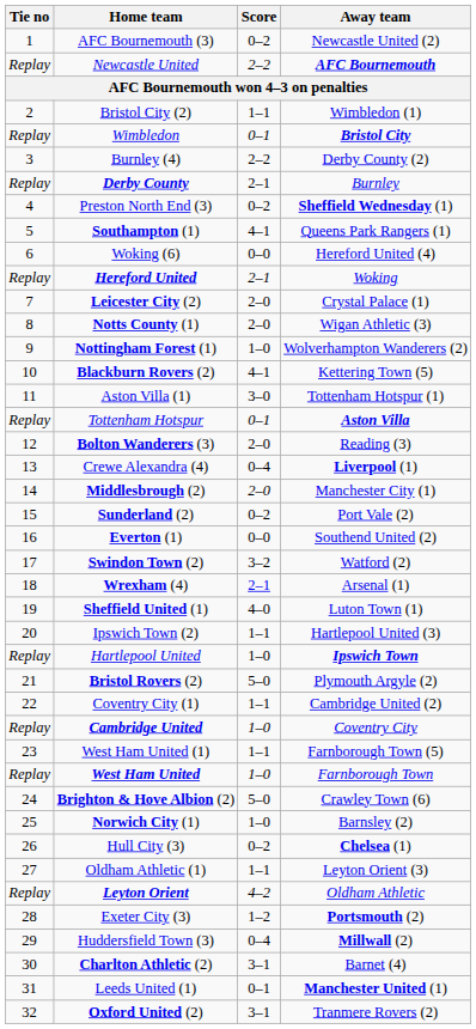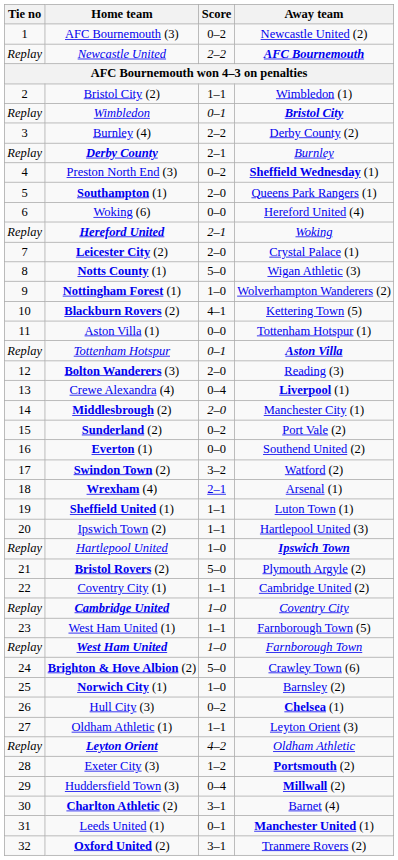 <table class="wikitable" style="text-align: center">
 <tr>
 <th>Tie no</th>
 <th>Home team</th>
 <th>Score</th>
 <th>Away team</th>
 </tr>
 <tr>
 <td>1</td>
 <td><a href='#'>AFC Bournemouth</a> (3)</td>
 <td>0–2</td>
 <td><a href='#'>Newcastle United</a> (2)</td>
 </tr>
 <tr>
 <td><em>Replay</em></td>
 <td><em><a href='#'>Newcastle United</a></em></td>
 <td><em>2–2</em></td>
 <td><strong><em><a href='#'>AFC Bournemouth</a></em></strong></td>
 </tr>
 <tr>
 <th colspan=4>AFC Bournemouth won 4–3 on penalties</th>
 </tr>
 <tr>
 <td>2</td>
 <td><a href='#'>Bristol City</a> (2)</td>
 <td>1–1</td>
 <td><a href='#'>Wimbledon</a> (1)</td>
 </tr>
 <tr>
 <td><em>Replay</em></td>
 <td><em><a href='#'>Wimbledon</a></em></td>
 <td><em>0–1</em></td>
 <td><strong><em><a href='#'>Bristol City</a></em></strong></td>
 </tr>
 <tr>
 <td>3</td>
 <td><a href='#'>Burnley</a> (4)</td>
 <td>2–2</td>
 <td><a href='#'>Derby County</a> (2)</td>
 </tr>
 <tr>
 <td><em>Replay</em></td>
 <td><strong><em><a href='#'>Derby County</a></em></strong></td>
 <td>2–1</td>
 <td><em><a href='#'>Burnley</a></em></td>
 </tr>
 <tr>
 <td>4</td>
 <td><a href='#'>Preston North End</a> (3)</td>
 <td>0–2</td>
 <td><strong><a href='#'>Sheffield Wednesday</a></strong> (1)</td>
 </tr>
 <tr>
 <td>5</td>
 <td><strong><a href='#'>Southampton</a></strong> (1)</td>
-<td>4–1</td>
+<td>2–0</td>
 <td><a href='#'>Queens Park Rangers</a> (1)</td>
 </tr>
 <tr>
 <td>6</td>
 <td><a href='#'>Woking</a> (6)</td>
 <td>0–0</td>
 <td><a href='#'>Hereford United</a> (4)</td>
 </tr>
 <tr>
 <td><em>Replay</em></td>
 <td><strong><em><a href='#'>Hereford United</a></em></strong></td>
 <td><em>2–1</em></td>
 <td><em><a href='#'>Woking</a></em></td>
 </tr>
 <tr>
 <td>7</td>
 <td><strong><a href='#'>Leicester City</a></strong> (2)</td>
 <td>2–0</td>
 <td><a href='#'>Crystal Palace</a> (1)</td>
 </tr>
 <tr>
 <td>8</td>
 <td><strong><a href='#'>Notts County</a></strong> (1)</td>
-<td>2–0</td>
+<td>5–0</td>
 <td><a href='#'>Wigan Athletic</a> (3)</td>
 </tr>
 <tr>
 <td>9</td>
 <td><strong><a href='#'>Nottingham Forest</a></strong> (1)</td>
 <td>1–0</td>
 <td><a href='#'>Wolverhampton Wanderers</a> (2)</td>
 </tr>
 <tr>
 <td>10</td>
 <td><strong><a href='#'>Blackburn Rovers</a></strong> (2)</td>
 <td>4–1</td>
 <td><a href='#'>Kettering Town</a> (5)</td>
 </tr>
 <tr>
 <td>11</td>
 <td><a href='#'>Aston Villa</a> (1)</td>
-<td>3–0</td>
+<td>0–0</td>
 <td><a href='#'>Tottenham Hotspur</a> (1)</td>
 </tr>
 <tr>
 <td><em>Replay</em></td>
 <td><em><a href='#'>Tottenham Hotspur</a></em></td>
 <td><em>0–1</em></td>
 <td><strong><em><a href='#'>Aston Villa</a></em></strong></td>
 </tr>
 <tr>
 <td>12</td>
 <td><strong><a href='#'>Bolton Wanderers</a></strong> (3)</td>
 <td>2–0</td>
 <td><a href='#'>Reading</a> (3)</td>
 </tr>
 <tr>
 <td>13</td>
 <td><a href='#'>Crewe Alexandra</a> (4)</td>
 <td>0–4</td>
 <td><strong><a href='#'>Liverpool</a></strong> (1)</td>
 </tr>
 <tr>
 <td>14</td>
 <td><strong><a href='#'>Middlesbrough</a></strong> (2)</td>
 <td><em>2–0</em></td>
 <td><a href='#'>Manchester City</a> (1)</td>
 </tr>
 <tr>
 <td>15</td>
 <td><strong><a href='#'>Sunderland</a></strong> (2)</td>
 <td>0–2</td>
 <td><a href='#'>Port Vale</a> (2)</td>
 </tr>
 <tr>
 <td>16</td>
 <td><strong><a href='#'>Everton</a></strong> (1)</td>
 <td>0–0</td>
 <td><a href='#'>Southend United</a> (2)</td>
 </tr>
 <tr>
 <td>17</td>
 <td><strong><a href='#'>Swindon Town</a></strong> (2)</td>
 <td>3–2</td>
 <td><a href='#'>Watford</a> (2)</td>
 </tr>
 <tr>
 <td>18</td>
 <td><strong><a href='#'>Wrexham</a></strong> (4)</td>
 <td><a href='#'>2–1</a></td>
 <td><a href='#'>Arsenal</a> (1)</td>
 </tr>
 <tr>
 <td>19</td>
 <td><strong><a href='#'>Sheffield United</a></strong> (1)</td>
-<td>4–0</td>
+<td>1–1</td>
 <td><a href='#'>Luton Town</a> (1)</td>
 </tr>
 <tr>
 <td>20</td>
 <td><a href='#'>Ipswich Town</a> (2)</td>
 <td>1–1</td>
 <td><a href='#'>Hartlepool United</a> (3)</td>
 </tr>
 <tr>
 <td><em>Replay</em></td>
 <td><em><a href='#'>Hartlepool United</a></em></td>
 <td>1–0</td>
 <td><strong><em><a href='#'>Ipswich Town</a></em></strong></td>
 </tr>
 <tr>
 <td>21</td>
 <td><strong><a href='#'>Bristol Rovers</a></strong> (2)</td>
 <td>5–0</td>
 <td><a href='#'>Plymouth Argyle</a> (2)</td>
 </tr>
 <tr>
 <td>22</td>
 <td><a href='#'>Coventry City</a> (1)</td>
 <td>1–1</td>
 <td><a href='#'>Cambridge United</a> (2)</td>
 </tr>
 <tr>
 <td><em>Replay</em></td>
 <td><strong><em><a href='#'>Cambridge United</a></em></strong></td>
 <td><em>1–0</em></td>
 <td><em><a href='#'>Coventry City</a></em></td>
 </tr>
 <tr>
 <td>23</td>
 <td><a href='#'>West Ham United</a> (1)</td>
 <td>1–1</td>
 <td><a href='#'>Farnborough Town</a> (5)</td>
 </tr>
 <tr>
 <td><em>Replay</em></td>
 <td><strong><em><a href='#'>West Ham United</a></em></strong></td>
 <td><em>1–0</em></td>
 <td><em><a href='#'>Farnborough Town</a></em></td>
 </tr>
 <tr>
 <td>24</td>
 <td><strong><a href='#'>Brighton & Hove Albion</a></strong> (2)</td>
 <td>5–0</td>
 <td><a href='#'>Crawley Town</a> (6)</td>
 </tr>
 <tr>
 <td>25</td>
 <td><strong><a href='#'>Norwich City</a></strong> (1)</td>
 <td>1–0</td>
 <td><a href='#'>Barnsley</a> (2)</td>
 </tr>
 <tr>
 <td>26</td>
 <td><a href='#'>Hull City</a> (3)</td>
 <td>0–2</td>
 <td><strong><a href='#'>Chelsea</a></strong> (1)</td>
 </tr>
 <tr>
 <td>27</td>
 <td><a href='#'>Oldham Athletic</a> (1)</td>
 <td>1–1</td>
 <td><a href='#'>Leyton Orient</a> (3)</td>
 </tr>
 <tr>
 <td><em>Replay</em></td>
 <td><strong><em><a href='#'>Leyton Orient</a></em></strong></td>
 <td><em>4–2</em></td>
 <td><em><a href='#'>Oldham Athletic</a></em></td>
 </tr>
 <tr>
 <td>28</td>
 <td><a href='#'>Exeter City</a> (3)</td>
 <td>1–2</td>
 <td><strong><a href='#'>Portsmouth</a></strong> (2)</td>
 </tr>
 <tr>
 <td>29</td>
 <td><a href='#'>Huddersfield Town</a> (3)</td>
 <td>0–4</td>
 <td><strong><a href='#'>Millwall</a></strong> (2)</td>
 </tr>
 <tr>
 <td>30</td>
 <td><strong><a href='#'>Charlton Athletic</a></strong> (2)</td>
 <td>3–1</td>
 <td><a href='#'>Barnet</a> (4)</td>
 </tr>
 <tr>
 <td>31</td>
 <td><a href='#'>Leeds United</a> (1)</td>
 <td>0–1</td>
 <td><strong><a href='#'>Manchester United</a></strong> (1)</td>
 </tr>
 <tr>
 <td>32</td>
 <td><strong><a href='#'>Oxford United</a></strong> (2)</td>
 <td>3–1</td>
 <td><a href='#'>Tranmere Rovers</a> (2)</td>
 </tr>
 </table>
